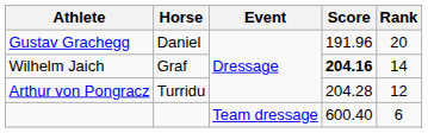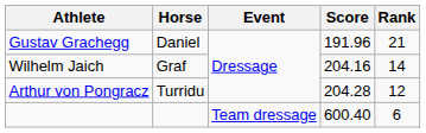 <table class=wikitable style=font-size:90%;text-align:center>
 <tr>
 <th>Athlete</th>
 <th>Horse</th>
 <th>Event</th>
 <th>Score</th>
 <th>Rank</th>
 </tr>
 <tr>
 <td align=left><a href='#'>Gustav Grachegg</a></td>
 <td align=left>Daniel</td>
 <td align=left rowspan=3><a href='#'>Dressage</a></td>
 <td>191.96</td>
-<td>20</td>
+<td>21</td>
 </tr>
 <tr>
 <td align=left>Wilhelm Jaich</td>
 <td align=left>Graf</td>
-<td><strong>204.16</strong></td>
+<td>204.16</td>
 <td>14</td>
 </tr>
 <tr>
 <td align=left><a href='#'>Arthur von Pongracz</a></td>
 <td align=left>Turridu</td>
 <td>204.28</td>
 <td>12</td>
 </tr>
 <tr>
 <td align=left></td>
 <td align=left></td>
 <td align=left><a href='#'>Team dressage</a></td>
 <td>600.40</td>
 <td>6</td>
 </tr>
 </table>
